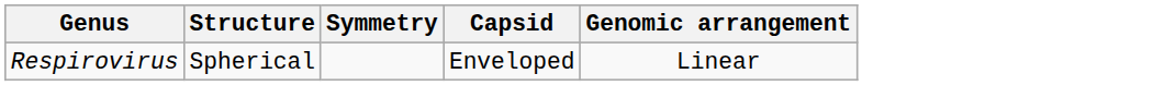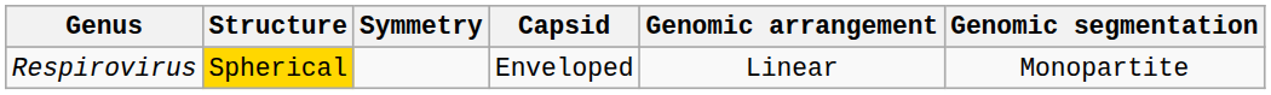 <table class="wikitable sortable" style="text-align:center">
 <tr>
 <th>Genus</th>
 <th>Structure</th>
 <th>Symmetry</th>
 <th>Capsid</th>
 <th>Genomic arrangement</th>
+<th>Genomic segmentation</th>
 </tr>
 <tr>
 <td><em>Respirovirus</em></td>
-<td>Spherical</td>
+<td style="background: gold;">Spherical</td>
 <td></td>
 <td>Enveloped</td>
 <td>Linear</td>
+<td>Monopartite</td>
 </tr>
 </table>
